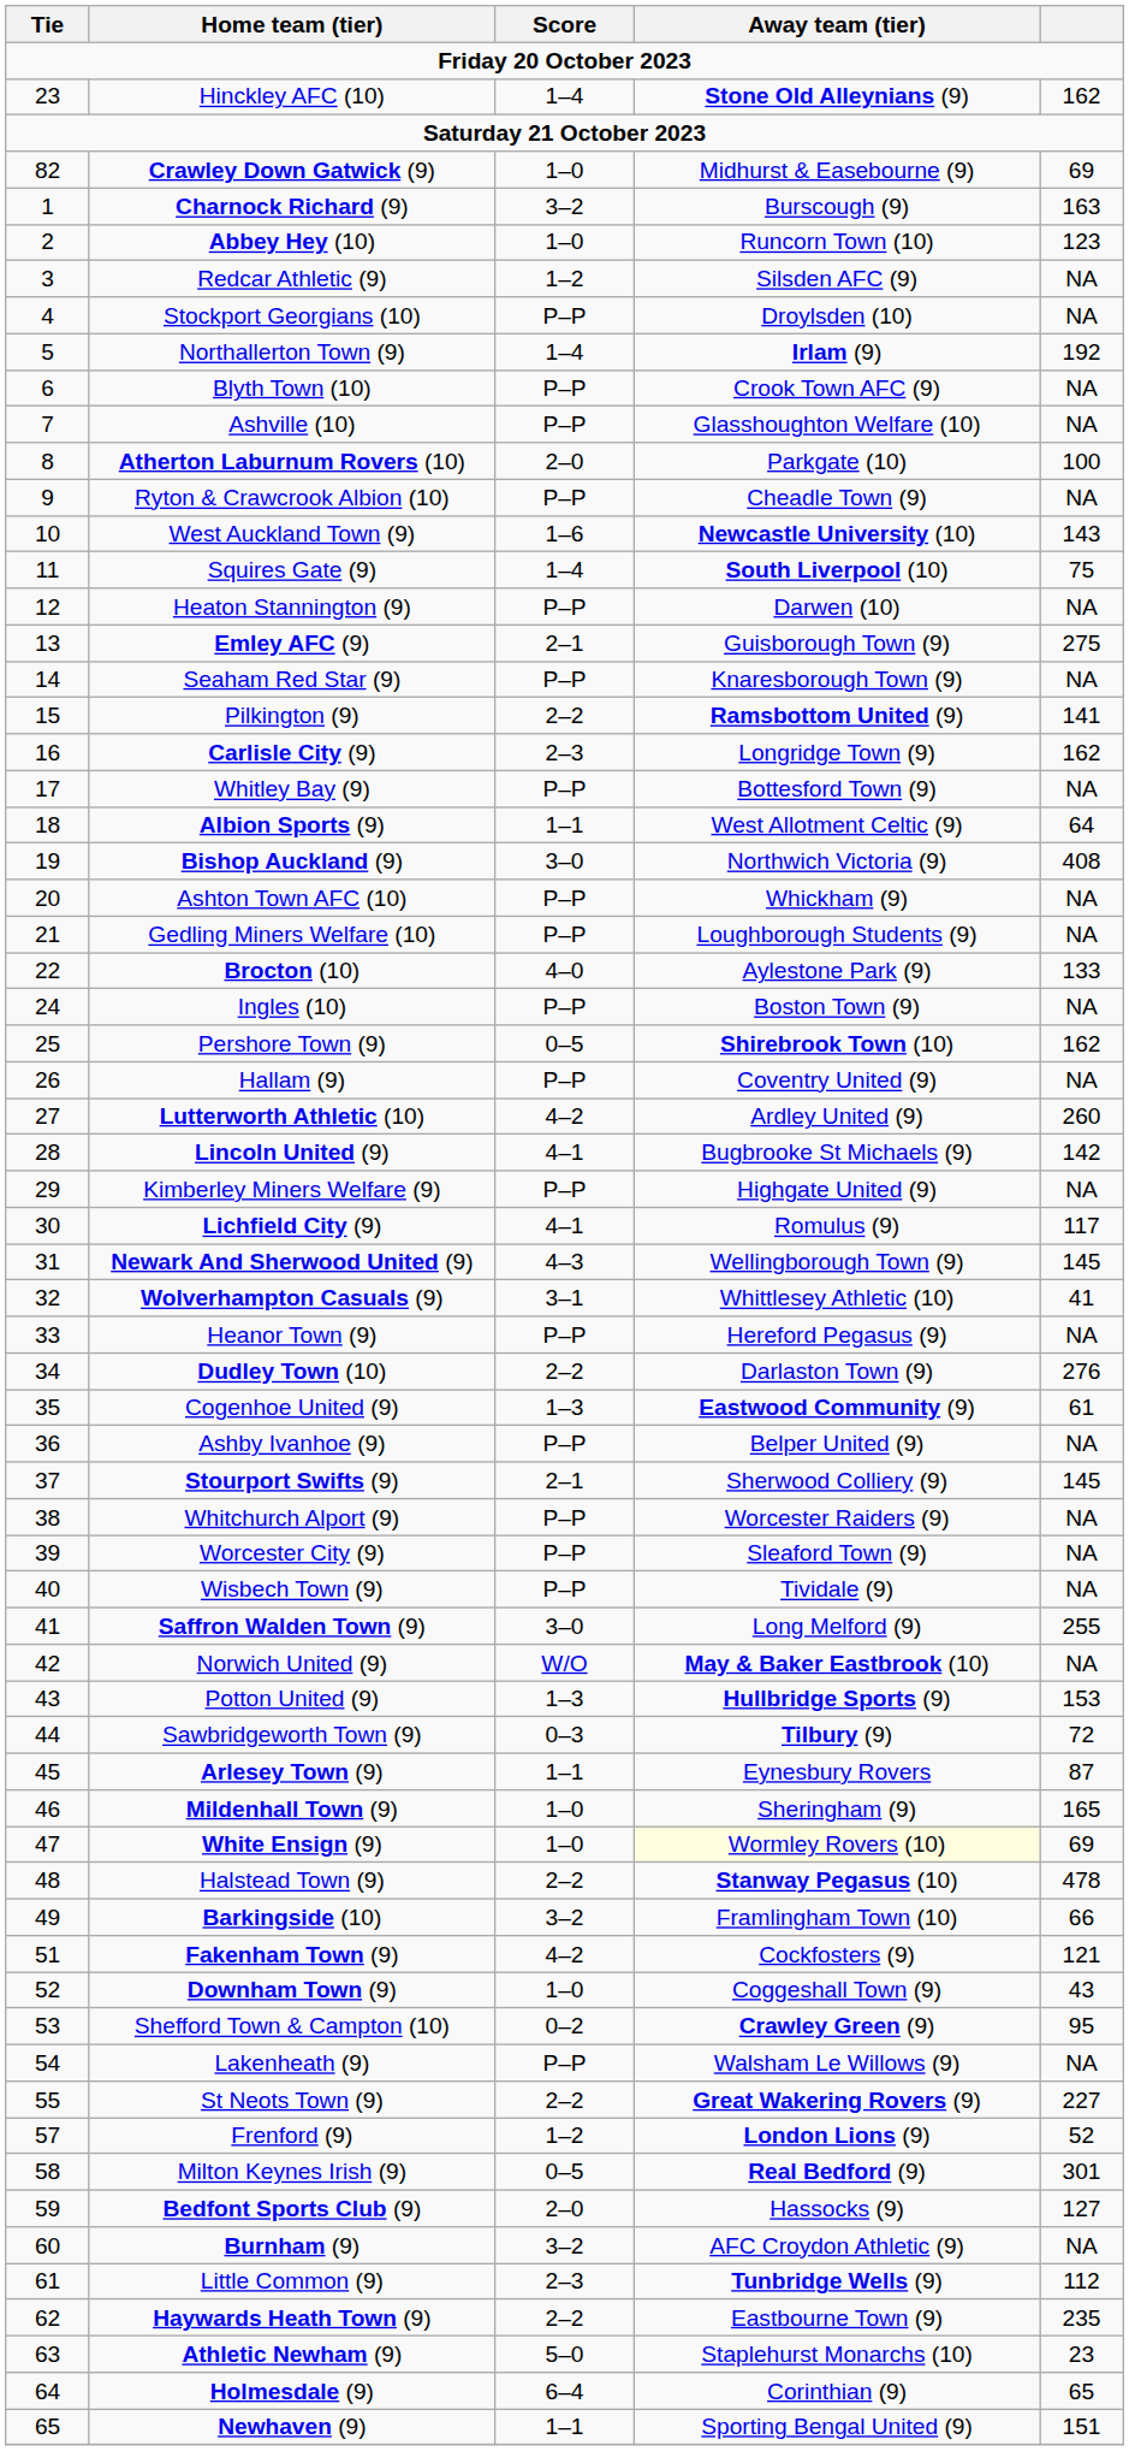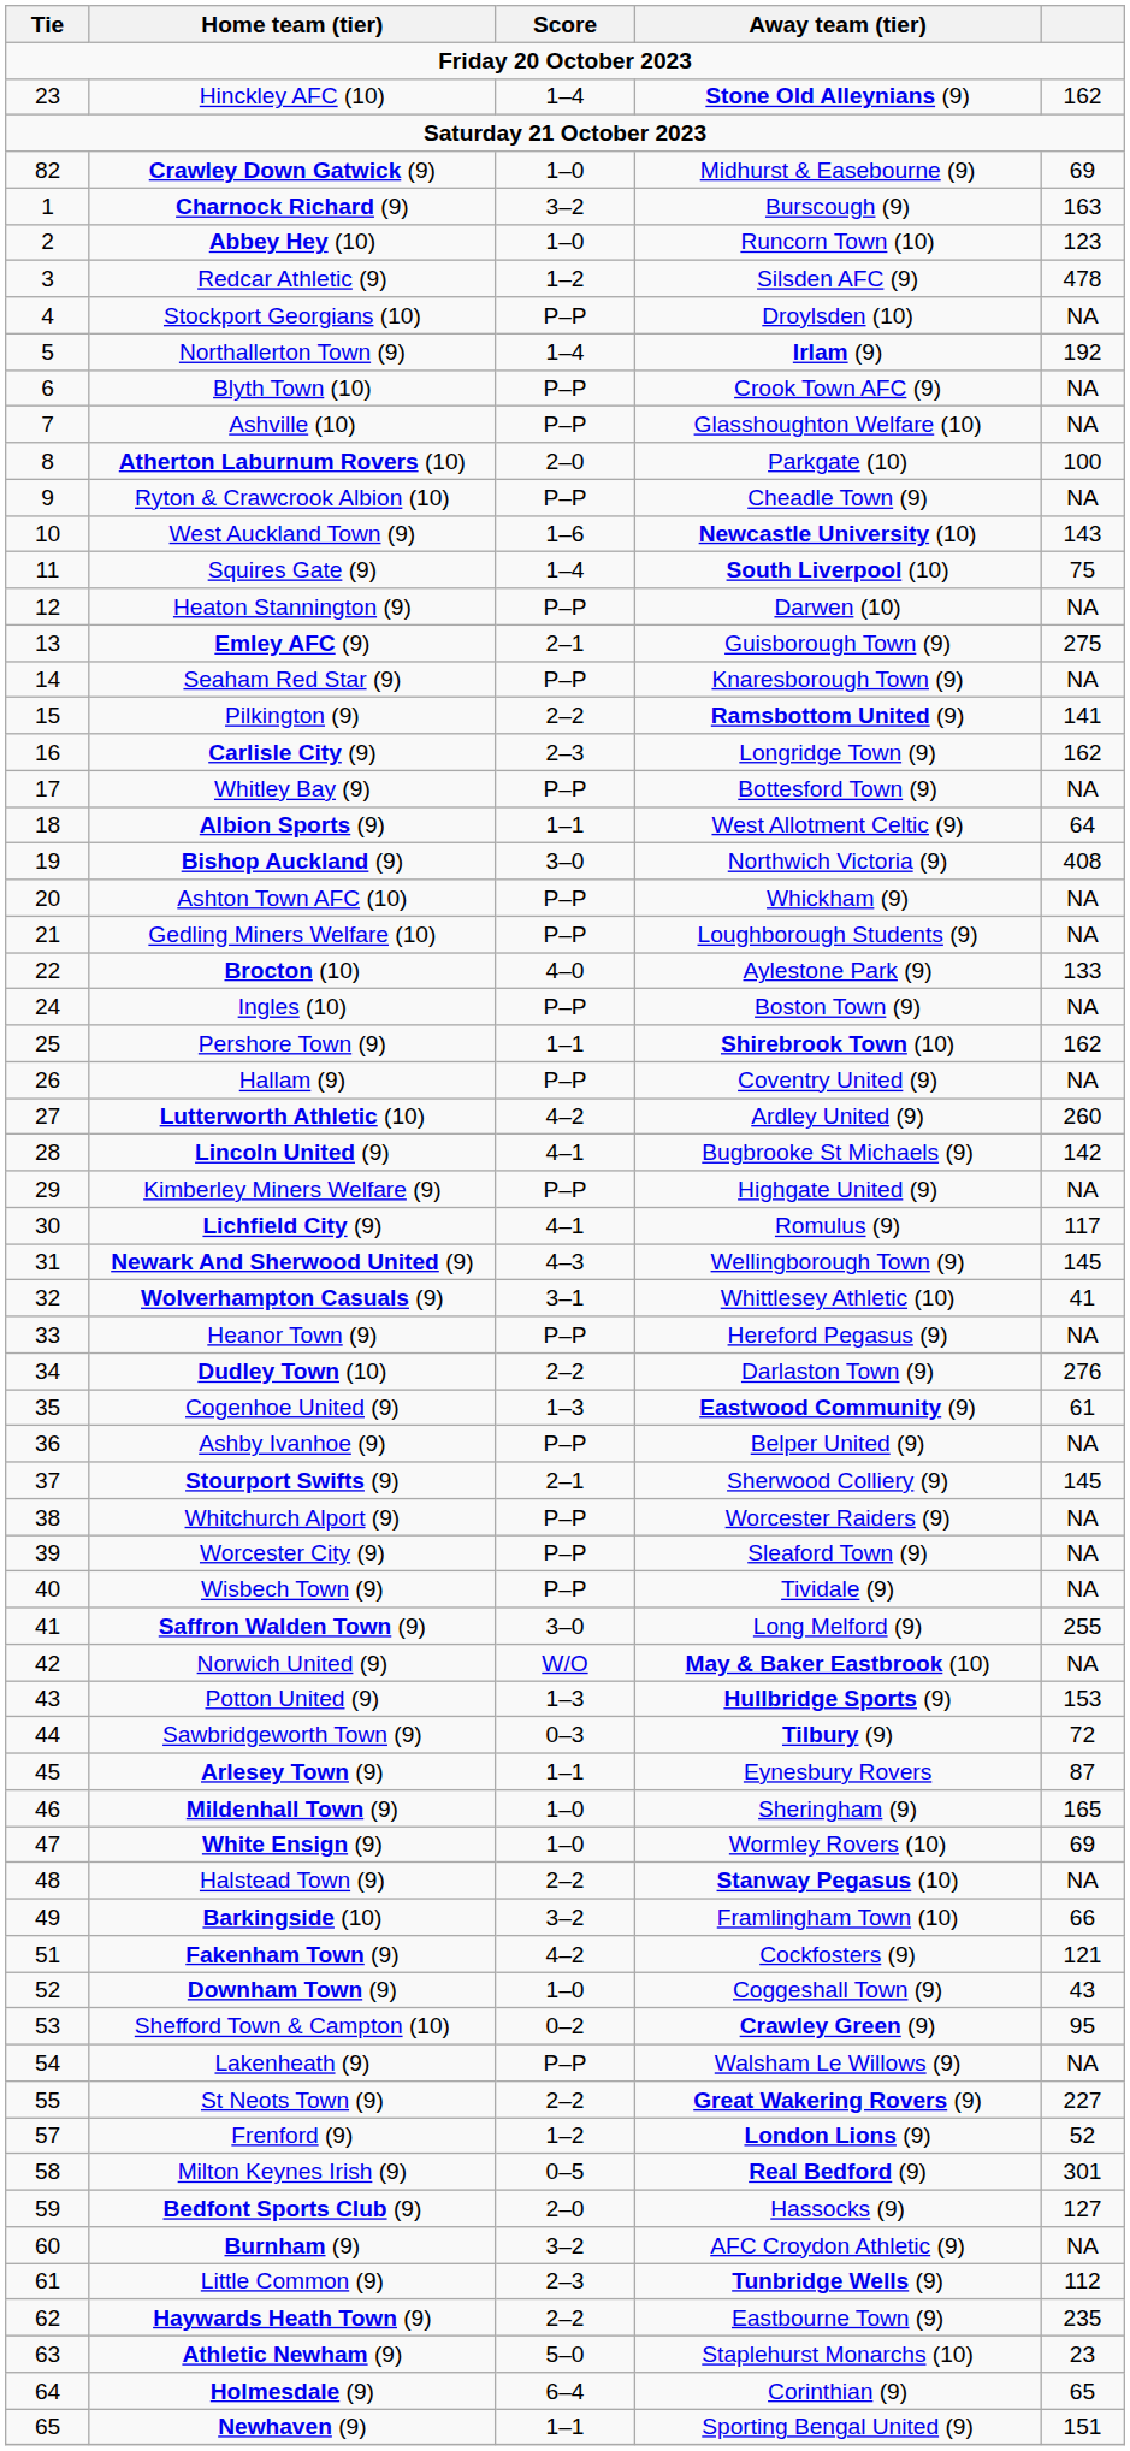 <table class="wikitable" style="width:700px;text-align:center;font-size:90%">
 <tr>
 <th scope="col" style="width: 7.50%">Tie</th>
 <th scope="col" style="width:36.25%">Home team (tier)</th>
 <th scope="col" style="width:12.50%">Score</th>
 <th scope="col" style="width:36.25%">Away team (tier)</th>
 <th scope="col" style="width: 7.50%"></th>
 </tr>
 <tr>
 <td colspan="5"><strong>Friday 20 October 2023</strong></td>
 </tr>
 <tr>
 <td>23</td>
 <td><a href='#'>Hinckley AFC</a> (10)</td>
 <td>1–4</td>
 <td><strong><a href='#'>Stone Old Alleynians</a></strong> (9)</td>
 <td>162</td>
 </tr>
 <tr>
 <td colspan="5"><strong>Saturday 21 October 2023</strong></td>
 </tr>
 <tr>
 <td>82</td>
 <td><strong><a href='#'>Crawley Down Gatwick</a></strong> (9)</td>
 <td>1–0</td>
 <td><a href='#'>Midhurst & Easebourne</a> (9)</td>
 <td>69</td>
 </tr>
 <tr>
 <td>1</td>
 <td><strong><a href='#'>Charnock Richard</a></strong> (9)</td>
 <td>3–2</td>
 <td><a href='#'>Burscough</a> (9)</td>
 <td>163</td>
 </tr>
 <tr>
 <td>2</td>
 <td><strong><a href='#'>Abbey Hey</a></strong> (10)</td>
 <td>1–0</td>
 <td><a href='#'>Runcorn Town</a> (10)</td>
 <td>123</td>
 </tr>
 <tr>
 <td>3</td>
 <td><a href='#'>Redcar Athletic</a> (9)</td>
 <td>1–2</td>
 <td><a href='#'>Silsden AFC</a> (9)</td>
-<td>NA</td>
+<td>478</td>
 </tr>
 <tr>
 <td>4</td>
 <td><a href='#'>Stockport Georgians</a> (10)</td>
 <td>P–P</td>
 <td><a href='#'>Droylsden</a> (10)</td>
 <td>NA</td>
 </tr>
 <tr>
 <td>5</td>
 <td><a href='#'>Northallerton Town</a> (9)</td>
 <td>1–4</td>
 <td><strong><a href='#'>Irlam</a></strong> (9)</td>
 <td>192</td>
 </tr>
 <tr>
 <td>6</td>
 <td><a href='#'>Blyth Town</a> (10)</td>
 <td>P–P</td>
 <td><a href='#'>Crook Town AFC</a> (9)</td>
 <td>NA</td>
 </tr>
 <tr>
 <td>7</td>
 <td><a href='#'>Ashville</a> (10)</td>
 <td>P–P</td>
 <td><a href='#'>Glasshoughton Welfare</a> (10)</td>
 <td>NA</td>
 </tr>
 <tr>
 <td>8</td>
 <td><strong><a href='#'>Atherton Laburnum Rovers</a></strong> (10)</td>
 <td>2–0</td>
 <td><a href='#'>Parkgate</a> (10)</td>
 <td>100</td>
 </tr>
 <tr>
 <td>9</td>
 <td><a href='#'>Ryton & Crawcrook Albion</a> (10)</td>
 <td>P–P</td>
 <td><a href='#'>Cheadle Town</a> (9)</td>
 <td>NA</td>
 </tr>
 <tr>
 <td>10</td>
 <td><a href='#'>West Auckland Town</a> (9)</td>
 <td>1–6</td>
 <td><strong><a href='#'>Newcastle University</a></strong> (10)</td>
 <td>143</td>
 </tr>
 <tr>
 <td>11</td>
 <td><a href='#'>Squires Gate</a> (9)</td>
 <td>1–4</td>
 <td><strong><a href='#'>South Liverpool</a></strong> (10)</td>
 <td>75</td>
 </tr>
 <tr>
 <td>12</td>
 <td><a href='#'>Heaton Stannington</a> (9)</td>
 <td>P–P</td>
 <td><a href='#'>Darwen</a> (10)</td>
 <td>NA</td>
 </tr>
 <tr>
 <td>13</td>
 <td><strong><a href='#'>Emley AFC</a></strong> (9)</td>
 <td>2–1</td>
 <td><a href='#'>Guisborough Town</a> (9)</td>
 <td>275</td>
 </tr>
 <tr>
 <td>14</td>
 <td><a href='#'>Seaham Red Star</a> (9)</td>
 <td>P–P</td>
 <td><a href='#'>Knaresborough Town</a> (9)</td>
 <td>NA</td>
 </tr>
 <tr>
 <td>15</td>
 <td><a href='#'>Pilkington</a> (9)</td>
 <td>2–2 </td>
 <td><strong><a href='#'>Ramsbottom United</a></strong> (9)</td>
 <td>141</td>
 </tr>
 <tr>
 <td>16</td>
 <td><strong><a href='#'>Carlisle City</a></strong> (9)</td>
 <td>2–3</td>
 <td><a href='#'>Longridge Town</a> (9)</td>
 <td>162</td>
 </tr>
 <tr>
 <td>17</td>
 <td><a href='#'>Whitley Bay</a> (9)</td>
 <td>P–P</td>
 <td><a href='#'>Bottesford Town</a> (9)</td>
 <td>NA</td>
 </tr>
 <tr>
 <td>18</td>
 <td><strong><a href='#'>Albion Sports</a></strong> (9)</td>
 <td>1–1 </td>
 <td><a href='#'>West Allotment Celtic</a> (9)</td>
 <td>64</td>
 </tr>
 <tr>
 <td>19</td>
 <td><strong><a href='#'>Bishop Auckland</a></strong> (9)</td>
 <td>3–0</td>
 <td><a href='#'>Northwich Victoria</a> (9)</td>
 <td>408</td>
 </tr>
 <tr>
 <td>20</td>
 <td><a href='#'>Ashton Town AFC</a> (10)</td>
 <td>P–P</td>
 <td><a href='#'>Whickham</a> (9)</td>
 <td>NA</td>
 </tr>
 <tr>
 <td>21</td>
 <td><a href='#'>Gedling Miners Welfare</a> (10)</td>
 <td>P–P</td>
 <td><a href='#'>Loughborough Students</a> (9)</td>
 <td>NA</td>
 </tr>
 <tr>
 <td>22</td>
 <td><strong><a href='#'>Brocton</a></strong> (10)</td>
 <td>4–0</td>
 <td><a href='#'>Aylestone Park</a> (9)</td>
 <td>133</td>
 </tr>
 <tr>
 <td>24</td>
 <td><a href='#'>Ingles</a> (10)</td>
 <td>P–P</td>
 <td><a href='#'>Boston Town</a> (9)</td>
 <td>NA</td>
 </tr>
 <tr>
 <td>25</td>
 <td><a href='#'>Pershore Town</a> (9)</td>
-<td>0–5</td>
+<td>1–1 </td>
 <td><strong><a href='#'>Shirebrook Town</a></strong> (10)</td>
 <td>162</td>
 </tr>
 <tr>
 <td>26</td>
 <td><a href='#'>Hallam</a> (9)</td>
 <td>P–P</td>
 <td><a href='#'>Coventry United</a> (9)</td>
 <td>NA</td>
 </tr>
 <tr>
 <td>27</td>
 <td><strong><a href='#'>Lutterworth Athletic</a></strong> (10)</td>
 <td>4–2</td>
 <td><a href='#'>Ardley United</a> (9)</td>
 <td>260</td>
 </tr>
 <tr>
 <td>28</td>
 <td><strong><a href='#'>Lincoln United</a></strong> (9)</td>
 <td>4–1</td>
 <td><a href='#'>Bugbrooke St Michaels</a> (9)</td>
 <td>142</td>
 </tr>
 <tr>
 <td>29</td>
 <td><a href='#'>Kimberley Miners Welfare</a> (9)</td>
 <td>P–P</td>
 <td><a href='#'>Highgate United</a> (9)</td>
 <td>NA</td>
 </tr>
 <tr>
 <td>30</td>
 <td><strong><a href='#'>Lichfield City</a></strong> (9)</td>
 <td>4–1</td>
 <td><a href='#'>Romulus</a> (9)</td>
 <td>117</td>
 </tr>
 <tr>
 <td>31</td>
 <td><strong><a href='#'>Newark And Sherwood United</a></strong> (9)</td>
 <td>4–3</td>
 <td><a href='#'>Wellingborough Town</a> (9)</td>
 <td>145</td>
 </tr>
 <tr>
 <td>32</td>
 <td><strong><a href='#'>Wolverhampton Casuals</a></strong> (9)</td>
 <td>3–1</td>
 <td><a href='#'>Whittlesey Athletic</a> (10)</td>
 <td>41</td>
 </tr>
 <tr>
 <td>33</td>
 <td><a href='#'>Heanor Town</a> (9)</td>
 <td>P–P</td>
 <td><a href='#'>Hereford Pegasus</a> (9)</td>
 <td>NA</td>
 </tr>
 <tr>
 <td>34</td>
 <td><strong><a href='#'>Dudley Town</a></strong> (10)</td>
 <td>2–2 </td>
 <td><a href='#'>Darlaston Town</a> (9)</td>
 <td>276</td>
 </tr>
 <tr>
 <td>35</td>
 <td><a href='#'>Cogenhoe United</a> (9)</td>
 <td>1–3</td>
 <td><strong><a href='#'>Eastwood Community</a></strong> (9)</td>
 <td>61</td>
 </tr>
 <tr>
 <td>36</td>
 <td><a href='#'>Ashby Ivanhoe</a> (9)</td>
 <td>P–P</td>
 <td><a href='#'>Belper United</a> (9)</td>
 <td>NA</td>
 </tr>
 <tr>
 <td>37</td>
 <td><strong><a href='#'>Stourport Swifts</a></strong> (9)</td>
 <td>2–1</td>
 <td><a href='#'>Sherwood Colliery</a> (9)</td>
 <td>145</td>
 </tr>
 <tr>
 <td>38</td>
 <td><a href='#'>Whitchurch Alport</a> (9)</td>
 <td>P–P</td>
 <td><a href='#'>Worcester Raiders</a> (9)</td>
 <td>NA</td>
 </tr>
 <tr>
 <td>39</td>
 <td><a href='#'>Worcester City</a> (9)</td>
 <td>P–P</td>
 <td><a href='#'>Sleaford Town</a> (9)</td>
 <td>NA</td>
 </tr>
 <tr>
 <td>40</td>
 <td><a href='#'>Wisbech Town</a> (9)</td>
 <td>P–P</td>
 <td><a href='#'>Tividale</a> (9)</td>
 <td>NA</td>
 </tr>
 <tr>
 <td>41</td>
 <td><strong><a href='#'>Saffron Walden Town</a></strong> (9)</td>
 <td>3–0</td>
 <td><a href='#'>Long Melford</a> (9)</td>
 <td>255</td>
 </tr>
 <tr>
 <td>42</td>
 <td><a href='#'>Norwich United</a> (9)</td>
 <td><a href='#'>W/O</a></td>
 <td><strong><a href='#'>May & Baker Eastbrook</a></strong> (10)</td>
 <td>NA</td>
 </tr>
 <tr>
 <td>43</td>
 <td><a href='#'>Potton United</a> (9)</td>
 <td>1–3</td>
 <td><strong><a href='#'>Hullbridge Sports</a></strong> (9)</td>
 <td>153</td>
 </tr>
 <tr>
 <td>44</td>
 <td><a href='#'>Sawbridgeworth Town</a> (9)</td>
 <td>0–3</td>
 <td><strong><a href='#'>Tilbury</a></strong> (9)</td>
 <td>72</td>
 </tr>
 <tr>
 <td>45</td>
 <td><strong><a href='#'>Arlesey Town</a></strong> (9)</td>
 <td>1–1 </td>
 <td><a href='#'>Eynesbury Rovers</a></td>
 <td>87</td>
 </tr>
 <tr>
 <td>46</td>
 <td><strong><a href='#'>Mildenhall Town</a></strong> (9)</td>
 <td>1–0</td>
 <td><a href='#'>Sheringham</a> (9)</td>
 <td>165</td>
 </tr>
 <tr>
 <td>47</td>
 <td><strong><a href='#'>White Ensign</a></strong> (9)</td>
 <td>1–0</td>
-<td style="background: lightyellow;"><a href='#'>Wormley Rovers</a> (10)</td>
+<td><a href='#'>Wormley Rovers</a> (10)</td>
 <td>69</td>
 </tr>
 <tr>
 <td>48</td>
 <td><a href='#'>Halstead Town</a> (9)</td>
 <td>2–2 </td>
 <td><strong><a href='#'>Stanway Pegasus</a></strong> (10)</td>
-<td>478</td>
+<td>NA</td>
 </tr>
 <tr>
 <td>49</td>
 <td><strong><a href='#'>Barkingside</a></strong> (10)</td>
 <td>3–2</td>
 <td><a href='#'>Framlingham Town</a> (10)</td>
 <td>66</td>
 </tr>
 <tr>
 <td>51</td>
 <td><strong><a href='#'>Fakenham Town</a></strong> (9)</td>
 <td>4–2</td>
 <td><a href='#'>Cockfosters</a> (9)</td>
 <td>121</td>
 </tr>
 <tr>
 <td>52</td>
 <td><strong><a href='#'>Downham Town</a></strong> (9)</td>
 <td>1–0</td>
 <td><a href='#'>Coggeshall Town</a> (9)</td>
 <td>43</td>
 </tr>
 <tr>
 <td>53</td>
 <td><a href='#'>Shefford Town & Campton</a> (10)</td>
 <td>0–2</td>
 <td><strong><a href='#'>Crawley Green</a></strong> (9)</td>
 <td>95</td>
 </tr>
 <tr>
 <td>54</td>
 <td><a href='#'>Lakenheath</a> (9)</td>
 <td>P–P</td>
 <td><a href='#'>Walsham Le Willows</a> (9)</td>
 <td>NA</td>
 </tr>
 <tr>
 <td>55</td>
 <td><a href='#'>St Neots Town</a> (9)</td>
 <td>2–2 </td>
 <td><strong><a href='#'>Great Wakering Rovers</a></strong> (9)</td>
 <td>227</td>
 </tr>
 <tr>
 <td>57</td>
 <td><a href='#'>Frenford</a> (9)</td>
 <td>1–2</td>
 <td><strong><a href='#'>London Lions</a></strong> (9)</td>
 <td>52</td>
 </tr>
 <tr>
 <td>58</td>
 <td><a href='#'>Milton Keynes Irish</a> (9)</td>
 <td>0–5</td>
 <td><strong><a href='#'>Real Bedford</a></strong> (9)</td>
 <td>301</td>
 </tr>
 <tr>
 <td>59</td>
 <td><strong><a href='#'>Bedfont Sports Club</a></strong> (9)</td>
 <td>2–0</td>
 <td><a href='#'>Hassocks</a> (9)</td>
 <td>127</td>
 </tr>
 <tr>
 <td>60</td>
 <td><strong><a href='#'>Burnham</a></strong> (9)</td>
 <td>3–2</td>
 <td><a href='#'>AFC Croydon Athletic</a> (9)</td>
 <td>NA</td>
 </tr>
 <tr>
 <td>61</td>
 <td><a href='#'>Little Common</a> (9)</td>
 <td>2–3</td>
 <td><strong><a href='#'>Tunbridge Wells</a></strong> (9)</td>
 <td>112</td>
 </tr>
 <tr>
 <td>62</td>
 <td><strong><a href='#'>Haywards Heath Town</a></strong> (9)</td>
 <td>2–2 </td>
 <td><a href='#'>Eastbourne Town</a> (9)</td>
 <td>235</td>
 </tr>
 <tr>
 <td>63</td>
 <td><strong><a href='#'>Athletic Newham</a></strong> (9)</td>
 <td>5–0</td>
 <td><a href='#'>Staplehurst Monarchs</a> (10)</td>
 <td>23</td>
 </tr>
 <tr>
 <td>64</td>
 <td><strong><a href='#'>Holmesdale</a></strong> (9)</td>
 <td>6–4</td>
 <td><a href='#'>Corinthian</a> (9)</td>
 <td>65</td>
 </tr>
 <tr>
 <td>65</td>
 <td><strong><a href='#'>Newhaven</a></strong> (9)</td>
 <td>1–1 </td>
 <td><a href='#'>Sporting Bengal United</a> (9)</td>
 <td>151</td>
 </tr>
 <tr>
 </tr>
 </table>
